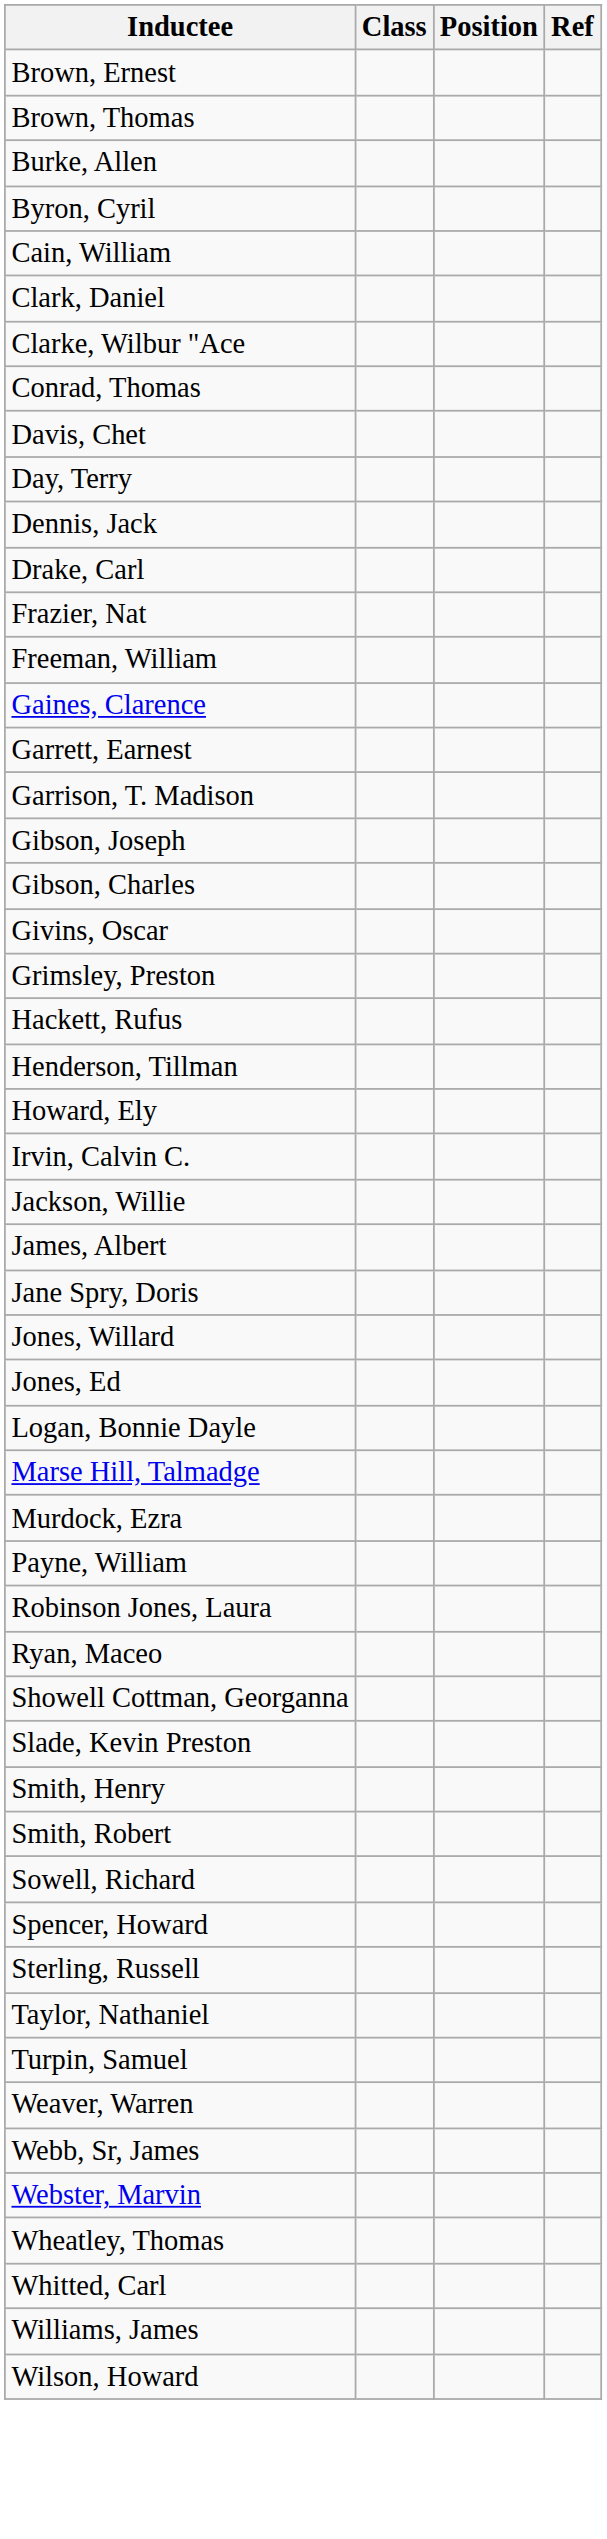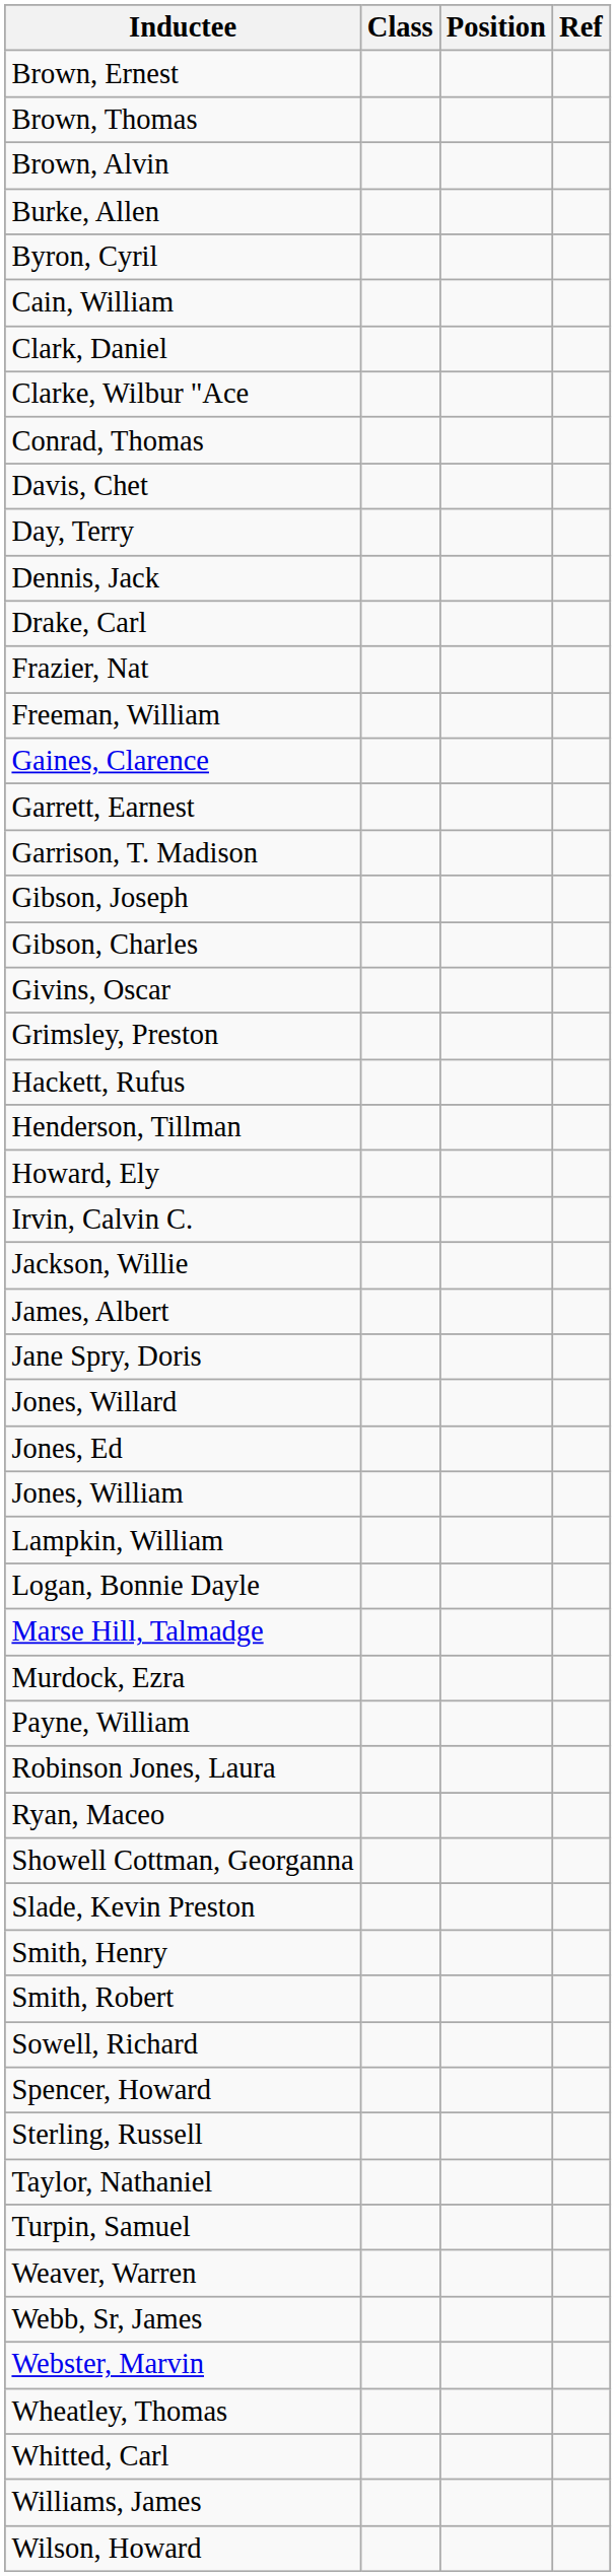 <table class="wikitable sortable">
 <tr>
 <th>Inductee</th>
 <th>Class</th>
 <th>Position</th>
 <th>Ref</th>
 </tr>
 <tr>
 <td>Brown, Ernest</td>
 <td></td>
 <td></td>
 <td></td>
 </tr>
 <tr>
 <td>Brown, Thomas</td>
+<td></td>
+<td></td>
+<td></td>
+</tr>
+<tr>
+<td>Brown, Alvin</td>
 <td></td>
 <td></td>
 <td></td>
 </tr>
 <tr>
 <td>Burke, Allen</td>
 <td></td>
 <td></td>
 <td></td>
 </tr>
 <tr>
 <td>Byron, Cyril</td>
 <td></td>
 <td></td>
 <td></td>
 </tr>
 <tr>
 <td>Cain, William</td>
 <td></td>
 <td></td>
 <td></td>
 </tr>
 <tr>
 <td>Clark, Daniel</td>
 <td></td>
 <td></td>
 <td></td>
 </tr>
 <tr>
 <td>Clarke, Wilbur "Ace</td>
 <td></td>
 <td></td>
 <td></td>
 </tr>
 <tr>
 <td>Conrad, Thomas</td>
 <td></td>
 <td></td>
 <td></td>
 </tr>
 <tr>
 <td>Davis, Chet</td>
 <td></td>
 <td></td>
 <td></td>
 </tr>
 <tr>
 <td>Day, Terry</td>
 <td></td>
 <td></td>
 <td></td>
 </tr>
 <tr>
 <td>Dennis, Jack</td>
 <td></td>
 <td></td>
 <td></td>
 </tr>
 <tr>
 <td>Drake, Carl</td>
 <td></td>
 <td></td>
 <td></td>
 </tr>
 <tr>
 <td>Frazier, Nat</td>
 <td></td>
 <td></td>
 <td></td>
 </tr>
 <tr>
 <td>Freeman, William</td>
 <td></td>
 <td></td>
 <td></td>
 </tr>
 <tr>
 <td><a href='#'>Gaines, Clarence</a></td>
 <td></td>
 <td></td>
 <td></td>
 </tr>
 <tr>
 <td>Garrett, Earnest</td>
 <td></td>
 <td></td>
 <td></td>
 </tr>
 <tr>
 <td>Garrison, T. Madison</td>
 <td></td>
 <td></td>
 <td></td>
 </tr>
 <tr>
 <td>Gibson, Joseph</td>
 <td></td>
 <td></td>
 <td></td>
 </tr>
 <tr>
 <td>Gibson, Charles</td>
 <td></td>
 <td></td>
 <td></td>
 </tr>
 <tr>
 <td>Givins, Oscar</td>
 <td></td>
 <td></td>
 <td></td>
 </tr>
 <tr>
 <td>Grimsley, Preston</td>
 <td></td>
 <td></td>
 <td></td>
 </tr>
 <tr>
 <td>Hackett, Rufus</td>
 <td></td>
 <td></td>
 <td></td>
 </tr>
 <tr>
 <td>Henderson, Tillman</td>
 <td></td>
 <td></td>
 <td></td>
 </tr>
 <tr>
 <td>Howard, Ely</td>
 <td></td>
 <td></td>
 <td></td>
 </tr>
 <tr>
 <td>Irvin, Calvin C.</td>
 <td></td>
 <td></td>
 <td></td>
 </tr>
 <tr>
 <td>Jackson, Willie</td>
 <td></td>
 <td></td>
 <td></td>
 </tr>
 <tr>
 <td>James, Albert</td>
 <td></td>
 <td></td>
 <td></td>
 </tr>
 <tr>
 <td>Jane Spry, Doris</td>
 <td></td>
 <td></td>
 <td></td>
 </tr>
 <tr>
 <td>Jones, Willard</td>
 <td></td>
 <td></td>
 <td></td>
 </tr>
 <tr>
 <td>Jones, Ed</td>
 <td></td>
 <td></td>
 <td></td>
 </tr>
 <tr>
+<td>Jones, William</td>
+<td></td>
+<td></td>
+<td></td>
+</tr>
+<tr>
+<td>Lampkin, William</td>
+<td></td>
+<td></td>
+<td></td>
+</tr>
+<tr>
 <td>Logan, Bonnie Dayle</td>
 <td></td>
 <td></td>
 <td></td>
 </tr>
 <tr>
 <td><a href='#'>Marse Hill, Talmadge</a></td>
 <td></td>
 <td></td>
 <td></td>
 </tr>
 <tr>
 <td>Murdock, Ezra</td>
 <td></td>
 <td></td>
 <td></td>
 </tr>
 <tr>
 <td>Payne, William</td>
 <td></td>
 <td></td>
 <td></td>
 </tr>
 <tr>
 <td>Robinson Jones, Laura</td>
 <td></td>
 <td></td>
 <td></td>
 </tr>
 <tr>
 <td>Ryan, Maceo</td>
 <td></td>
 <td></td>
 <td></td>
 </tr>
 <tr>
 <td>Showell Cottman, Georganna</td>
 <td></td>
 <td></td>
 <td></td>
 </tr>
 <tr>
 <td>Slade, Kevin Preston</td>
 <td></td>
 <td></td>
 <td></td>
 </tr>
 <tr>
 <td>Smith, Henry</td>
 <td></td>
 <td></td>
 <td></td>
 </tr>
 <tr>
 <td>Smith, Robert</td>
 <td></td>
 <td></td>
 <td></td>
 </tr>
 <tr>
 <td>Sowell, Richard</td>
 <td></td>
 <td></td>
 <td></td>
 </tr>
 <tr>
 <td>Spencer, Howard</td>
 <td></td>
 <td></td>
 <td></td>
 </tr>
 <tr>
 <td>Sterling, Russell</td>
 <td></td>
 <td></td>
 <td></td>
 </tr>
 <tr>
 <td>Taylor, Nathaniel</td>
 <td></td>
 <td></td>
 <td></td>
 </tr>
 <tr>
 <td>Turpin, Samuel</td>
 <td></td>
 <td></td>
 <td></td>
 </tr>
 <tr>
 <td>Weaver, Warren</td>
 <td></td>
 <td></td>
 <td></td>
 </tr>
 <tr>
 <td>Webb, Sr, James</td>
 <td></td>
 <td></td>
 <td></td>
 </tr>
 <tr>
 <td><a href='#'>Webster, Marvin</a></td>
 <td></td>
 <td></td>
 <td></td>
 </tr>
 <tr>
 <td>Wheatley, Thomas</td>
 <td></td>
 <td></td>
 <td></td>
 </tr>
 <tr>
 <td>Whitted, Carl</td>
 <td></td>
 <td></td>
 <td></td>
 </tr>
 <tr>
 <td>Williams, James</td>
 <td></td>
 <td></td>
 <td></td>
 </tr>
 <tr>
 <td>Wilson, Howard</td>
 <td></td>
 <td></td>
 <td></td>
 </tr>
 </table>
